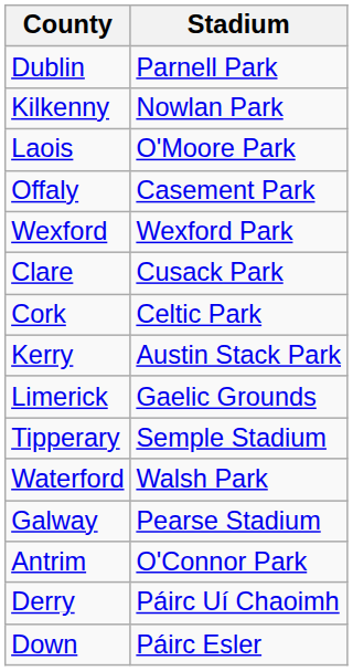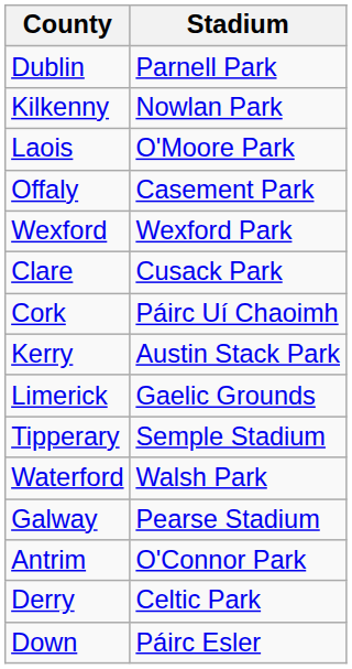 <table class="wikitable">
 <tr>
 <th>County</th>
 <th>Stadium</th>
 </tr>
 <tr>
 <td><a href='#'>Dublin</a></td>
 <td><a href='#'>Parnell Park</a></td>
 </tr>
 <tr>
 <td><a href='#'>Kilkenny</a></td>
 <td><a href='#'>Nowlan Park</a></td>
 </tr>
 <tr>
 <td><a href='#'>Laois</a></td>
 <td><a href='#'>O'Moore Park</a></td>
 </tr>
 <tr>
 <td><a href='#'>Offaly</a></td>
 <td><a href='#'>Casement Park</a></td>
 </tr>
 <tr>
 <td><a href='#'>Wexford</a></td>
 <td><a href='#'>Wexford Park</a></td>
 </tr>
 <tr>
 <td><a href='#'>Clare</a></td>
 <td><a href='#'>Cusack Park</a></td>
 </tr>
 <tr>
 <td><a href='#'>Cork</a></td>
-<td><a href='#'>Celtic Park</a></td>
+<td><a href='#'>Páirc Uí Chaoimh</a></td>
 </tr>
 <tr>
 <td><a href='#'>Kerry</a></td>
 <td><a href='#'>Austin Stack Park</a></td>
 </tr>
 <tr>
 <td><a href='#'>Limerick</a></td>
 <td><a href='#'>Gaelic Grounds</a></td>
 </tr>
 <tr>
 <td><a href='#'>Tipperary</a></td>
 <td><a href='#'>Semple Stadium</a></td>
 </tr>
 <tr>
 <td><a href='#'>Waterford</a></td>
 <td><a href='#'>Walsh Park</a></td>
 </tr>
 <tr>
 <td><a href='#'>Galway</a></td>
 <td><a href='#'>Pearse Stadium</a></td>
 </tr>
 <tr>
 <td><a href='#'>Antrim</a></td>
 <td><a href='#'>O'Connor Park</a></td>
 </tr>
 <tr>
 <td><a href='#'>Derry</a></td>
-<td><a href='#'>Páirc Uí Chaoimh</a></td>
+<td><a href='#'>Celtic Park</a></td>
 </tr>
 <tr>
 <td><a href='#'>Down</a></td>
 <td><a href='#'>Páirc Esler</a></td>
 </tr>
 </table>
